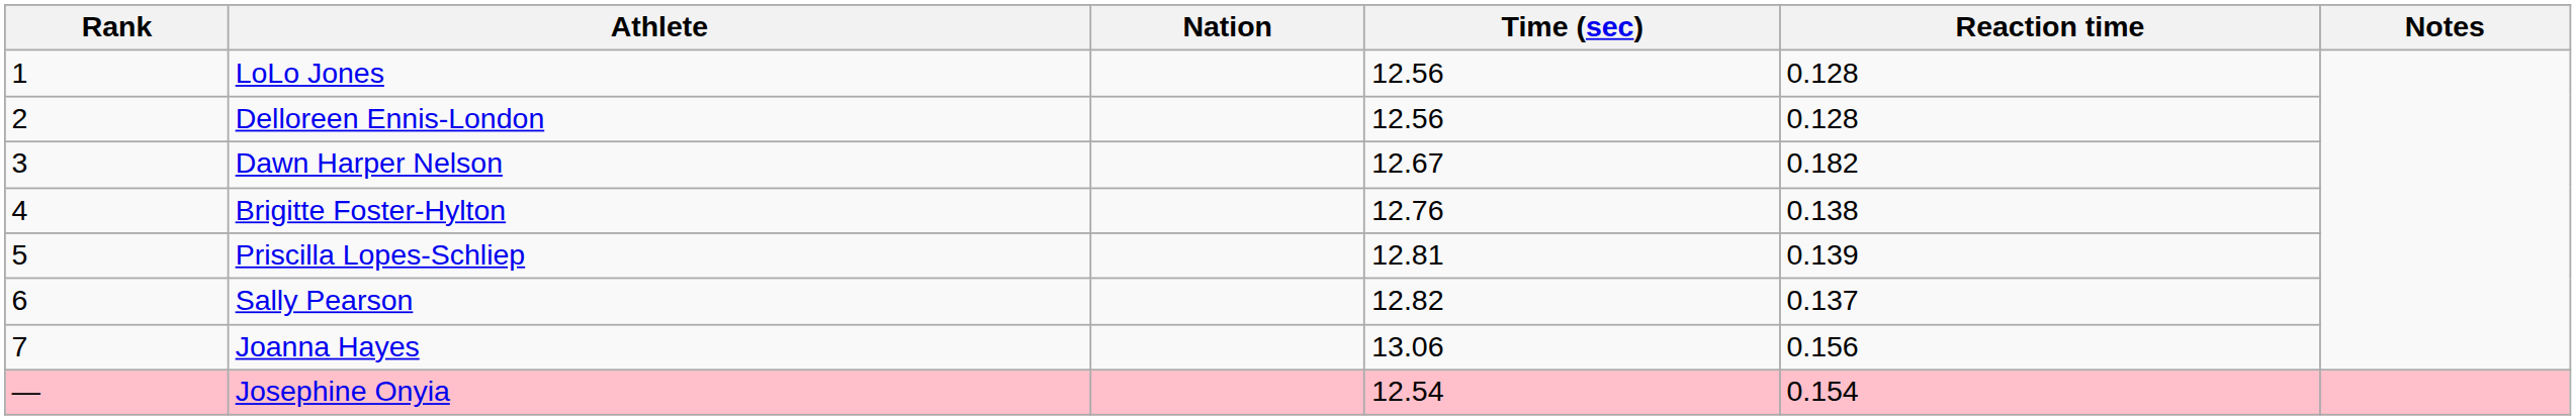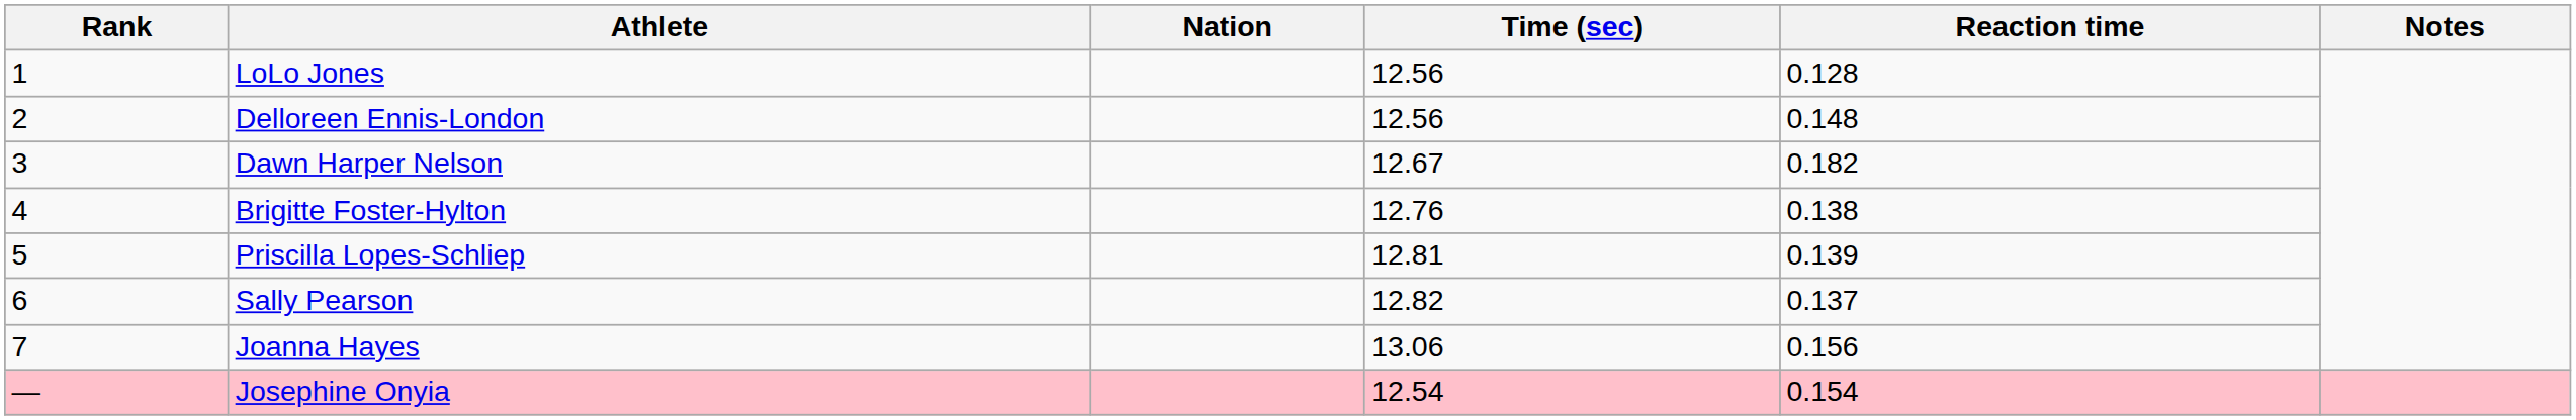 <table class="wikitable" width=90%>
 <tr>
 <th>Rank</th>
 <th>Athlete</th>
 <th>Nation</th>
 <th>Time (<a href='#'>sec</a>)</th>
 <th>Reaction time</th>
 <th>Notes</th>
 </tr>
 <tr>
 <td>1</td>
 <td><a href='#'>LoLo Jones</a></td>
 <td></td>
 <td>12.56</td>
 <td>0.128</td>
 </tr>
 <tr>
 <td>2</td>
 <td><a href='#'>Delloreen Ennis-London</a></td>
 <td></td>
 <td>12.56</td>
-<td>0.128</td>
+<td>0.148</td>
 </tr>
 <tr>
 <td>3</td>
 <td><a href='#'>Dawn Harper Nelson</a></td>
 <td></td>
 <td>12.67</td>
 <td>0.182</td>
 </tr>
 <tr>
 <td>4</td>
 <td><a href='#'>Brigitte Foster-Hylton</a></td>
 <td></td>
 <td>12.76</td>
 <td>0.138</td>
 </tr>
 <tr>
 <td>5</td>
 <td><a href='#'>Priscilla Lopes-Schliep</a></td>
 <td></td>
 <td>12.81</td>
 <td>0.139</td>
 </tr>
 <tr>
 <td>6</td>
 <td><a href='#'>Sally Pearson</a></td>
 <td></td>
 <td>12.82</td>
 <td>0.137</td>
 </tr>
 <tr>
 <td>7</td>
 <td><a href='#'>Joanna Hayes</a></td>
 <td></td>
 <td>13.06</td>
 <td>0.156</td>
 </tr>
 <tr bgcolor=pink>
 <td>—</td>
 <td><a href='#'>Josephine Onyia</a></td>
 <td></td>
 <td>12.54</td>
 <td>0.154</td>
 <td></td>
 </tr>
 </table>
